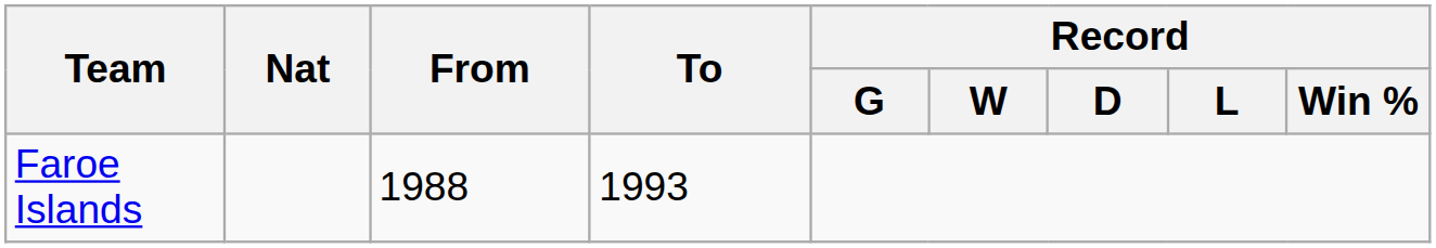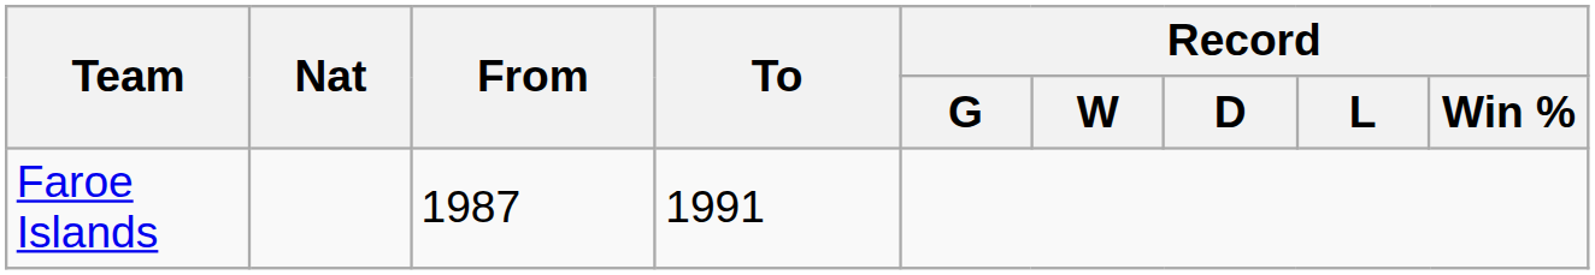 <table class=wikitable style=text-align:center>
 <tr>
 <th rowspan=2! width=80>Team</th>
 <th rowspan=2! width=50>Nat</th>
 <th rowspan=2! width=80>From</th>
 <th rowspan=2! width=80>To</th>
 <th colspan=5>Record</th>
 </tr>
 <tr>
 <th width="40">G</th>
 <th width="40">W</th>
 <th width="40">D</th>
 <th width="40">L</th>
 <th width="50">Win %</th>
 </tr>
 <tr>
 <td align="left"><a href='#'>Faroe Islands</a></td>
 <td align="center"></td>
-<td align="left">1988</td>
-<td align="left">1993<br></td>
+<td align="left">1987</td>
+<td align="left">1991<br></td>
 </tr>
 </table>
